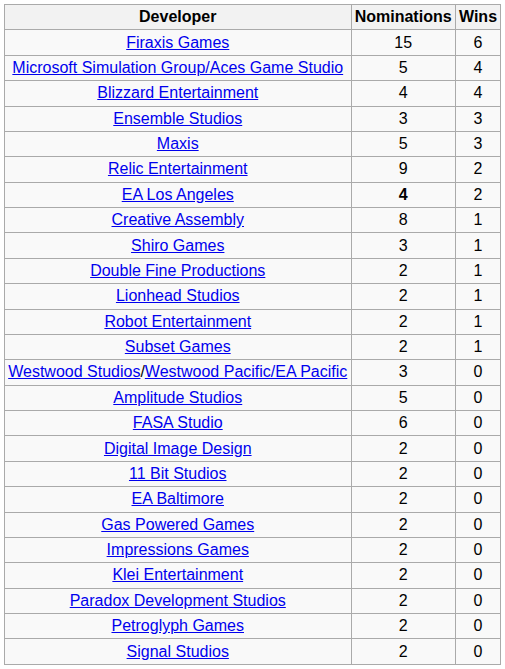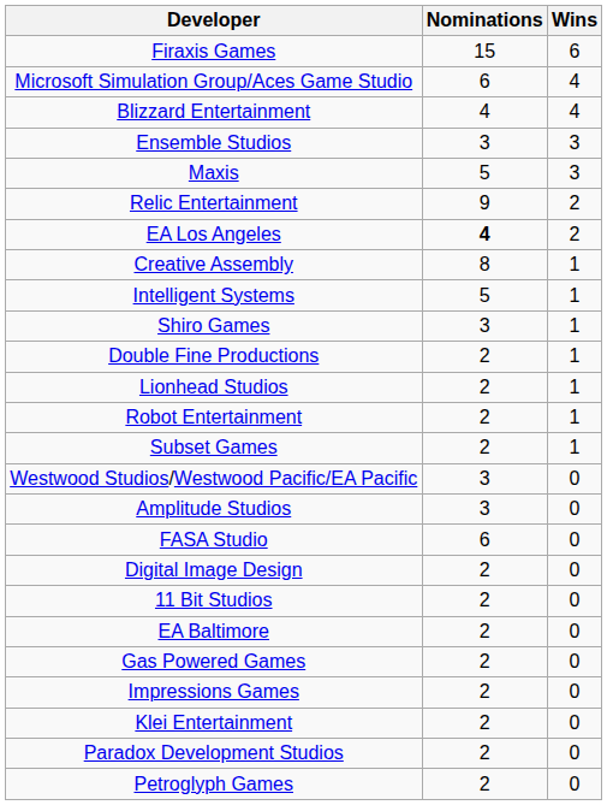 <table class="wikitable sortable plainrowheaders" rowspan="2" style="text-align:center;" background: #f6e39c;>
 <tr>
 <th scope="col">Developer</th>
 <th scope="col">Nominations</th>
 <th scope="col">Wins</th>
 </tr>
 <tr>
 <td><a href='#'>Firaxis Games</a></td>
 <td>15</td>
 <td>6</td>
 </tr>
 <tr>
 <td><a href='#'>Microsoft Simulation Group/Aces Game Studio</a></td>
-<td>5</td>
+<td>6</td>
 <td>4</td>
 </tr>
 <tr>
 <td><a href='#'>Blizzard Entertainment</a></td>
 <td>4</td>
 <td>4</td>
 </tr>
 <tr>
 <td><a href='#'>Ensemble Studios</a></td>
 <td>3</td>
 <td>3</td>
 </tr>
 <tr>
 <td><a href='#'>Maxis</a></td>
 <td>5</td>
 <td>3</td>
 </tr>
 <tr>
 <td><a href='#'>Relic Entertainment</a></td>
 <td>9</td>
 <td>2</td>
 </tr>
 <tr>
 <td><a href='#'>EA Los Angeles</a></td>
 <td><strong>4</strong></td>
 <td>2</td>
 </tr>
 <tr>
 <td><a href='#'>Creative Assembly</a></td>
 <td>8</td>
+<td>1</td>
+</tr>
+<tr>
+<td><a href='#'>Intelligent Systems</a></td>
+<td>5</td>
 <td>1</td>
 </tr>
 <tr>
 <td><a href='#'>Shiro Games</a></td>
 <td>3</td>
 <td>1</td>
 </tr>
 <tr>
 <td><a href='#'>Double Fine Productions</a></td>
 <td>2</td>
 <td>1</td>
 </tr>
 <tr>
 <td><a href='#'>Lionhead Studios</a></td>
 <td>2</td>
 <td>1</td>
 </tr>
 <tr>
 <td><a href='#'>Robot Entertainment</a></td>
 <td>2</td>
 <td>1</td>
 </tr>
 <tr>
 <td><a href='#'>Subset Games</a></td>
 <td>2</td>
 <td>1</td>
 </tr>
 <tr>
 <td><a href='#'>Westwood Studios</a>/<a href='#'>Westwood Pacific/EA Pacific</a></td>
 <td>3</td>
 <td>0</td>
 </tr>
 <tr>
 <td><a href='#'>Amplitude Studios</a></td>
-<td>5</td>
+<td>3</td>
 <td>0</td>
 </tr>
 <tr>
 <td><a href='#'>FASA Studio</a></td>
 <td>6</td>
 <td>0</td>
 </tr>
 <tr>
 <td><a href='#'>Digital Image Design</a></td>
 <td>2</td>
 <td>0</td>
 </tr>
 <tr>
 <td><a href='#'>11 Bit Studios</a></td>
 <td>2</td>
 <td>0</td>
 </tr>
 <tr>
 <td><a href='#'>EA Baltimore</a></td>
 <td>2</td>
 <td>0</td>
 </tr>
 <tr>
 <td><a href='#'>Gas Powered Games</a></td>
 <td>2</td>
 <td>0</td>
 </tr>
 <tr>
 <td><a href='#'>Impressions Games</a></td>
 <td>2</td>
 <td>0</td>
 </tr>
 <tr>
 <td><a href='#'>Klei Entertainment</a></td>
 <td>2</td>
 <td>0</td>
 </tr>
 <tr>
 <td><a href='#'>Paradox Development Studios</a></td>
 <td>2</td>
 <td>0</td>
 </tr>
 <tr>
 <td><a href='#'>Petroglyph Games</a></td>
 <td>2</td>
 <td>0</td>
 </tr>
-<tr>
-<td><a href='#'>Signal Studios</a></td>
-<td>2</td>
-<td>0</td>
-</tr>
 </table>
